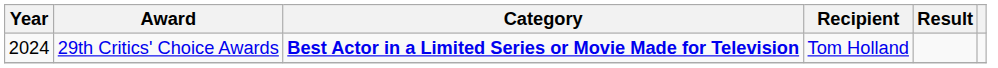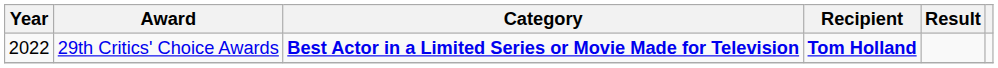 <table class="wikitable sortable">
 <tr>
 <th>Year</th>
 <th>Award</th>
 <th>Category</th>
 <th>Recipient</th>
 <th>Result</th>
 <th class="unsortable"></th>
 </tr>
 <tr>
-<td>2024</td>
+<td>2022</td>
 <td><a href='#'>29th Critics' Choice Awards</a></td>
 <td><strong><a href='#'>Best Actor in a Limited Series or Movie Made for Television</a></strong></td>
-<td><a href='#'>Tom Holland</a></td>
+<td><strong><a href='#'>Tom Holland</a></strong></td>
 <td></td>
 <td style="text-align:center;"></td>
 </tr>
 <tr>
 </tr>
 </table>
